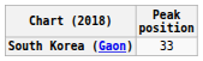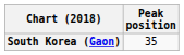 <table class="wikitable plainrowheaders" style="text-align:center">
 <tr>
 <th scope="col">Chart (2018)</th>
 <th scope="col">Peak<br> position</th>
 </tr>
 <tr>
 <th scope="row">South Korea (<a href='#'>Gaon</a>)</th>
-<td>33</td>
+<td>35</td>
 </tr>
 </table>
